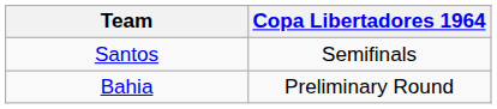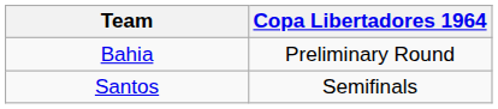 <table class="wikitable">
 <tr>
 <th width= 50%>Team</th>
 <th width= 50%><a href='#'>Copa Libertadores 1964</a></th>
 </tr>
 <tr align="center">
+<td><a href='#'>Bahia</a></td>
+<td>Preliminary Round</td>
+</tr>
+<tr align="center">
 <td><a href='#'>Santos</a></td>
 <td>Semifinals</td>
 </tr>
-<tr align="center">
-<td><a href='#'>Bahia</a></td>
-<td>Preliminary Round</td>
-</tr>
 </table>
